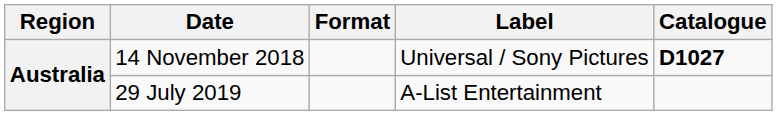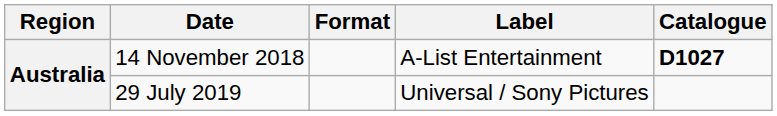 <table class="wikitable plainrowheaders">
 <tr>
 <th scope="col">Region</th>
 <th scope="col">Date</th>
 <th scope="col">Format</th>
 <th scope="col">Label</th>
 <th scope="col">Catalogue</th>
 </tr>
 <tr>
 <th scope="row" rowspan="2">Australia</th>
 <td>14 November 2018</td>
 <td></td>
-<td>Universal / Sony Pictures</td>
+<td>A-List Entertainment</td>
 <td><strong>D1027</strong></td>
 </tr>
 <tr>
 <td>29 July 2019</td>
 <td rowspan="2"></td>
-<td>A-List Entertainment</td>
+<td>Universal / Sony Pictures</td>
 <td></td>
 </tr>
 </table>
